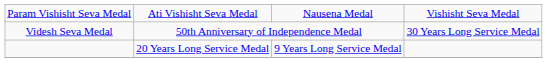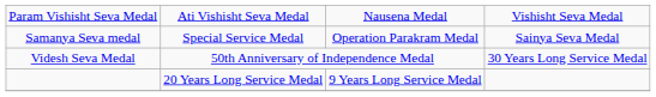 <table class="wikitable" style="margin:1em auto; text-align:center;">
 <tr>
 <td><a href='#'>Param Vishisht Seva Medal</a></td>
 <td><a href='#'>Ati Vishisht Seva Medal</a></td>
 <td><a href='#'>Nausena Medal</a></td>
 <td><a href='#'>Vishisht Seva Medal</a></td>
+</tr>
+<tr>
+<td><a href='#'>Samanya Seva medal</a></td>
+<td><a href='#'>Special Service Medal</a></td>
+<td><a href='#'>Operation Parakram Medal</a></td>
+<td><a href='#'>Sainya Seva Medal</a></td>
 </tr>
 <tr>
 <td><a href='#'>Videsh Seva Medal</a></td>
 <td colspan=2><a href='#'>50th Anniversary of Independence Medal</a></td>
 <td><a href='#'>30 Years Long Service Medal</a></td>
 </tr>
 <tr>
 <td></td>
 <td><a href='#'>20 Years Long Service Medal</a></td>
 <td><a href='#'>9 Years Long Service Medal</a></td>
 <td></td>
 </tr>
 <tr>
 </tr>
 </table>
